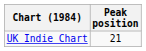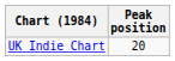 <table class="wikitable sortable">
 <tr>
 <th scope="col">Chart (1984)</th>
 <th scope="col">Peak<br>position</th>
 </tr>
 <tr>
 <td><a href='#'>UK Indie Chart</a></td>
-<td style="text-align:center;">21</td>
+<td style="text-align:center;">20</td>
 </tr>
 </table>
